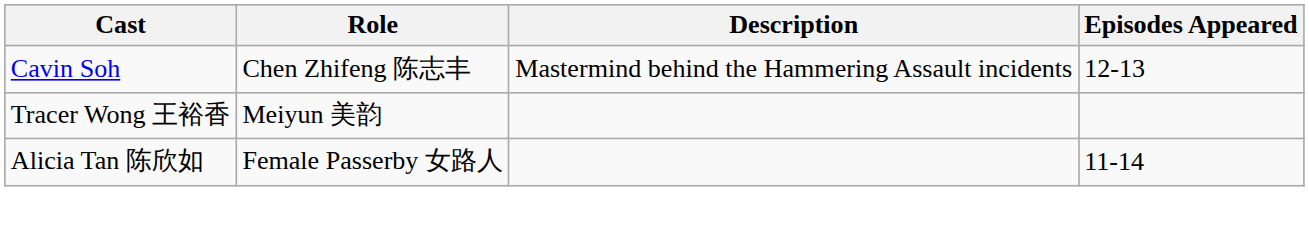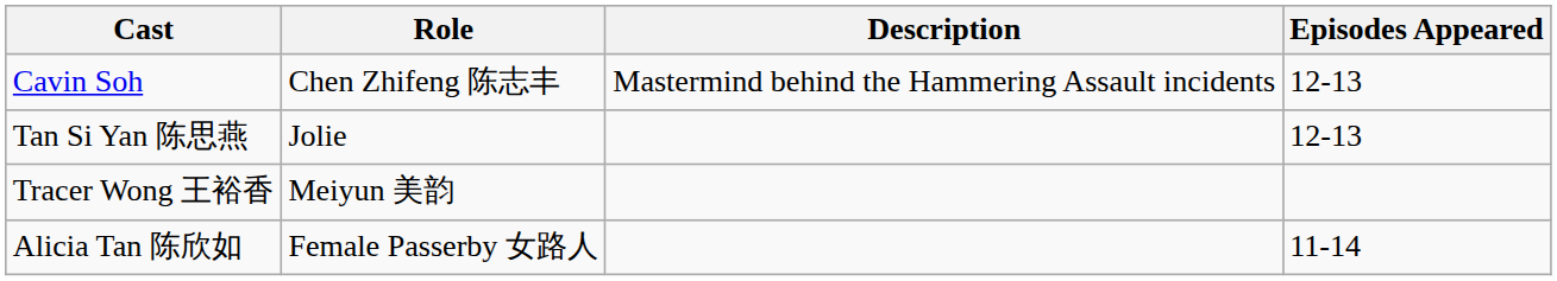 <table class="wikitable">
 <tr>
 <th>Cast</th>
 <th>Role</th>
 <th>Description</th>
 <th>Episodes Appeared</th>
 </tr>
 <tr>
 <td><a href='#'>Cavin Soh</a></td>
 <td>Chen Zhifeng 陈志丰</td>
 <td>Mastermind behind the Hammering Assault incidents</td>
+<td>12-13</td>
+</tr>
+<tr>
+<td>Tan Si Yan 陈思燕</td>
+<td>Jolie</td>
+<td></td>
 <td>12-13</td>
 </tr>
 <tr>
 <td>Tracer Wong 王裕香</td>
 <td>Meiyun 美韵</td>
 <td></td>
 <td></td>
 </tr>
 <tr>
 <td>Alicia Tan 陈欣如</td>
 <td>Female Passerby 女路人</td>
 <td></td>
 <td>11-14</td>
 </tr>
 </table>
